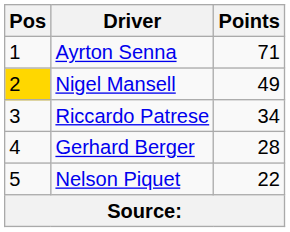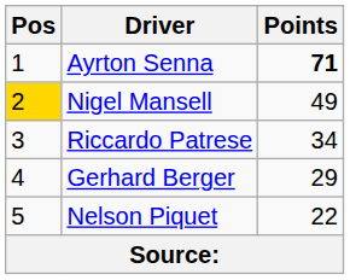 <table class="wikitable" style="font-size: 95%;">
 <tr>
 <th>Pos</th>
 <th>Driver</th>
 <th>Points</th>
 </tr>
 <tr>
 <td>1</td>
 <td> <a href='#'>Ayrton Senna</a></td>
-<td align="right">71</td>
+<td align="right"><strong>71</strong></td>
 </tr>
 <tr>
 <td style="background: gold;">2</td>
 <td> <a href='#'>Nigel Mansell</a></td>
 <td align="right">49</td>
 </tr>
 <tr>
 <td>3</td>
 <td> <a href='#'>Riccardo Patrese</a></td>
 <td align="right">34</td>
 </tr>
 <tr>
 <td>4</td>
 <td> <a href='#'>Gerhard Berger</a></td>
-<td align="right">28</td>
+<td align="right">29</td>
 </tr>
 <tr>
 <td>5</td>
 <td> <a href='#'>Nelson Piquet</a></td>
 <td align="right">22</td>
 </tr>
 <tr>
 <th colspan=4>Source: </th>
 </tr>
 </table>
